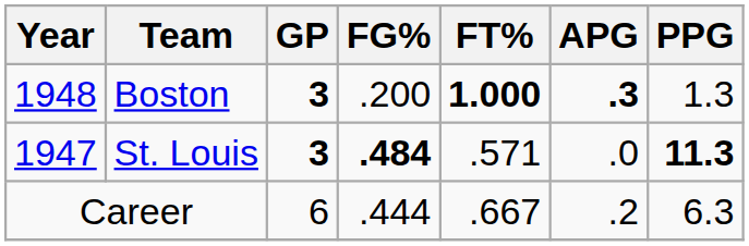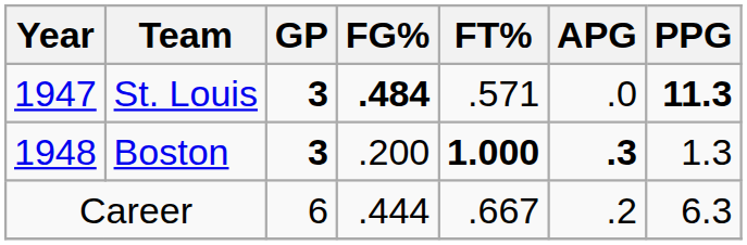 <table class="wikitable sortable" style="font-size:95%; text-align:right;">
 <tr>
 <th>Year</th>
 <th>Team</th>
 <th>GP</th>
 <th>FG%</th>
 <th>FT%</th>
 <th>APG</th>
 <th>PPG</th>
 </tr>
 <tr>
+<td style="text-align:left;"><a href='#'>1947</a></td>
+<td style="text-align:left;"><a href='#'>St. Louis</a></td>
+<td><strong>3</strong></td>
+<td><strong>.484</strong></td>
+<td>.571</td>
+<td>.0</td>
+<td><strong>11.3</strong></td>
+</tr>
+<tr>
 <td style="text-align:left;"><a href='#'>1948</a></td>
 <td style="text-align:left;"><a href='#'>Boston</a></td>
 <td><strong>3</strong></td>
 <td>.200</td>
 <td><strong>1.000</strong></td>
 <td><strong>.3</strong></td>
 <td>1.3</td>
-</tr>
-<tr>
-<td style="text-align:left;"><a href='#'>1947</a></td>
-<td style="text-align:left;"><a href='#'>St. Louis</a></td>
-<td><strong>3</strong></td>
-<td><strong>.484</strong></td>
-<td>.571</td>
-<td>.0</td>
-<td><strong>11.3</strong></td>
 </tr>
 <tr>
 <td style="text-align:center;" colspan="2">Career</td>
 <td>6</td>
 <td>.444</td>
 <td>.667</td>
 <td>.2</td>
 <td>6.3</td>
 </tr>
 <tr>
 </tr>
 </table>
